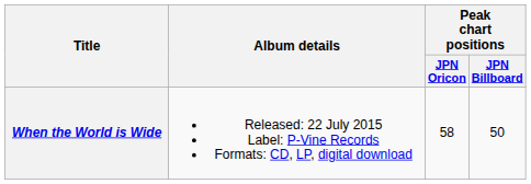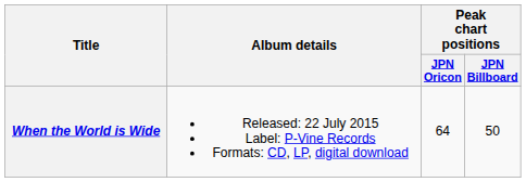 <table class="wikitable plainrowheaders" style="text-align:center;">
 <tr>
 <th scope="col" rowspan="2" style="width:12em;">Title</th>
 <th scope="col" rowspan="2" style="width:19em;">Album details</th>
 <th scope="col" colspan="2">Peak<br>chart<br>positions</th>
 </tr>
 <tr>
 <th scope="col" style="width:2.9em;font-size:90%;"><a href='#'>JPN<br>Oricon</a><br></th>
 <th scope="col" style="width:2.9em;font-size:90%;"><a href='#'>JPN<br>Billboard</a><br></th>
 </tr>
 <tr>
 <th scope="row"><em><a href='#'>When the World is Wide</a></em></th>
 <td><br><ul><li>Released: 22 July 2015</li><li>Label: <a href='#'>P-Vine Records</a></li><li>Formats: <a href='#'>CD</a>, <a href='#'>LP</a>, <a href='#'>digital download</a></li></ul></td>
-<td>58</td>
+<td>64</td>
 <td>50</td>
 </tr>
 </table>
